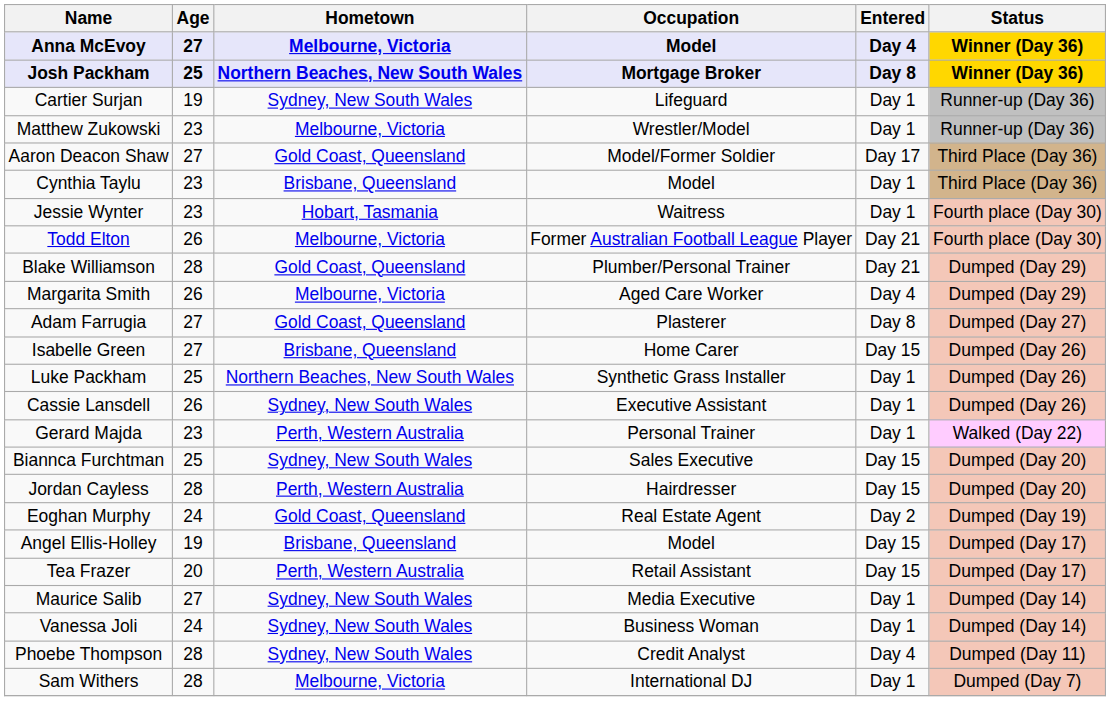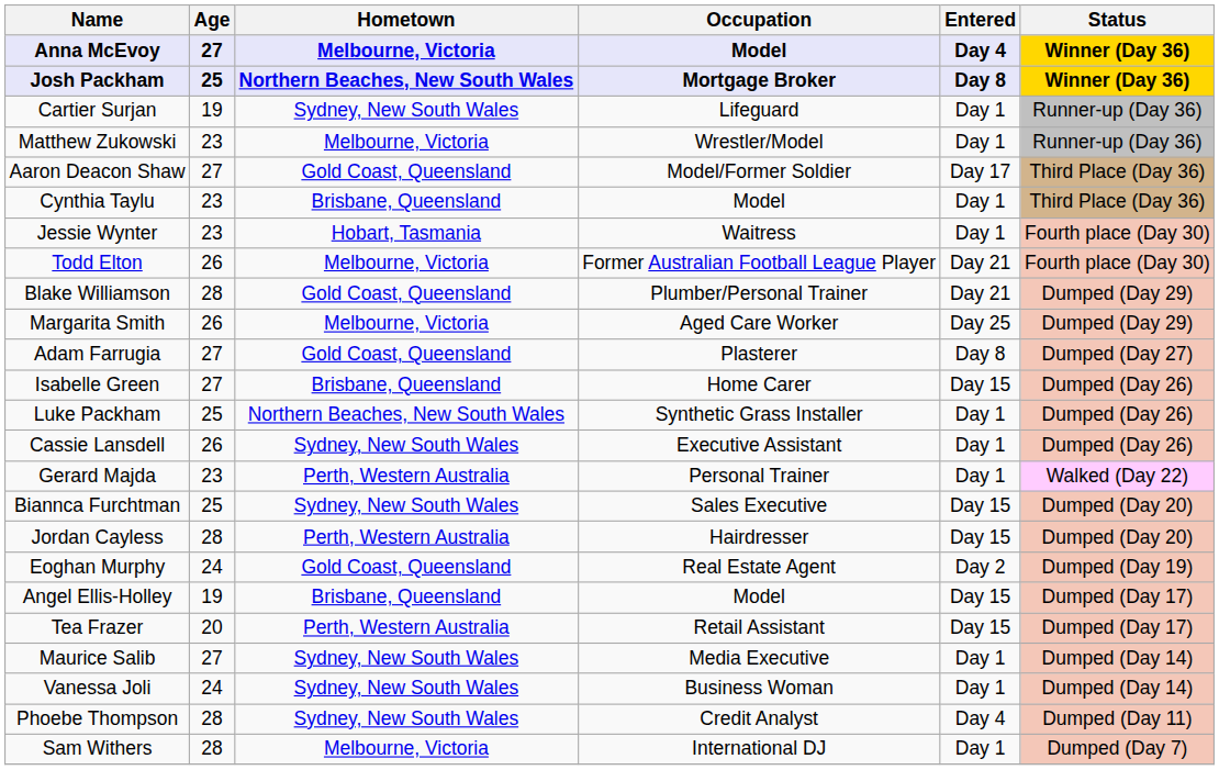 <table class="wikitable sortable" style="text-align:center">
 <tr>
 <th>Name</th>
 <th>Age</th>
 <th>Hometown</th>
 <th>Occupation</th>
 <th>Entered</th>
 <th>Status</th>
 </tr>
 <tr>
 <td style="background:lavender;"><strong>Anna McEvoy</strong></td>
 <td style="background:lavender;"><strong>27</strong></td>
 <td style="background:lavender;"><strong><a href='#'>Melbourne, Victoria</a></strong></td>
 <td style="background:lavender;"><strong>Model</strong></td>
 <td style="background:lavender;"><strong>Day 4</strong></td>
 <td style="background:gold;"><strong>Winner (Day 36)</strong></td>
 </tr>
 <tr>
 <td style="background:lavender;"><strong>Josh Packham</strong></td>
 <td style="background:lavender;"><strong>25</strong></td>
 <td style="background:lavender;"><strong><a href='#'>Northern Beaches, New South Wales</a></strong></td>
 <td style="background:lavender;"><strong>Mortgage Broker</strong></td>
 <td style="background:lavender;"><strong>Day 8</strong></td>
 <td style="background:gold;"><strong>Winner (Day 36)</strong></td>
 </tr>
 <tr>
 <td>Cartier Surjan</td>
 <td>19</td>
 <td><a href='#'>Sydney, New South Wales</a></td>
 <td>Lifeguard</td>
 <td>Day 1</td>
 <td style="background:silver;">Runner-up (Day 36)</td>
 </tr>
 <tr>
 <td>Matthew Zukowski</td>
 <td>23</td>
 <td><a href='#'>Melbourne, Victoria</a></td>
 <td>Wrestler/Model</td>
 <td>Day 1</td>
 <td style="background:silver;">Runner-up (Day 36)</td>
 </tr>
 <tr>
 <td>Aaron Deacon Shaw</td>
 <td>27</td>
 <td><a href='#'>Gold Coast, Queensland</a></td>
 <td>Model/Former Soldier</td>
 <td>Day 17</td>
 <td style="background:tan;">Third Place (Day 36)</td>
 </tr>
 <tr>
 <td>Cynthia Taylu</td>
 <td>23</td>
 <td><a href='#'>Brisbane, Queensland</a></td>
 <td>Model</td>
 <td>Day 1</td>
 <td style="background:tan;">Third Place (Day 36)</td>
 </tr>
 <tr>
 <td>Jessie Wynter</td>
 <td>23</td>
 <td><a href='#'>Hobart, Tasmania</a></td>
 <td>Waitress</td>
 <td>Day 1</td>
 <td style="background:#f4c7b8;">Fourth place (Day 30)</td>
 </tr>
 <tr>
 <td><a href='#'>Todd Elton</a></td>
 <td>26</td>
 <td><a href='#'>Melbourne, Victoria</a></td>
 <td>Former <a href='#'>Australian Football League</a> Player</td>
 <td>Day 21</td>
 <td style="background:#f4c7b8;">Fourth place (Day 30)</td>
 </tr>
 <tr>
 <td>Blake Williamson</td>
 <td>28</td>
 <td><a href='#'>Gold Coast, Queensland</a></td>
 <td>Plumber/Personal Trainer</td>
 <td>Day 21</td>
 <td style="background:#f4c7b8;">Dumped (Day 29)</td>
 </tr>
 <tr>
 <td>Margarita Smith</td>
 <td>26</td>
 <td><a href='#'>Melbourne, Victoria</a></td>
 <td>Aged Care Worker</td>
-<td>Day 4</td>
+<td>Day 25</td>
 <td style="background:#f4c7b8;">Dumped (Day 29)</td>
 </tr>
 <tr>
 <td>Adam Farrugia</td>
 <td>27</td>
 <td><a href='#'>Gold Coast, Queensland</a></td>
 <td>Plasterer</td>
 <td>Day 8</td>
 <td style="background:#f4c7b8;">Dumped (Day 27)</td>
 </tr>
 <tr>
 <td>Isabelle Green</td>
 <td>27</td>
 <td><a href='#'>Brisbane, Queensland</a></td>
 <td>Home Carer</td>
 <td>Day 15</td>
 <td style="background:#f4c7b8;">Dumped (Day 26)</td>
 </tr>
 <tr>
 <td>Luke Packham</td>
 <td>25</td>
 <td><a href='#'>Northern Beaches, New South Wales</a></td>
 <td>Synthetic Grass Installer</td>
 <td>Day 1</td>
 <td style="background:#f4c7b8;">Dumped (Day 26)</td>
 </tr>
 <tr>
 <td>Cassie Lansdell</td>
 <td>26</td>
 <td><a href='#'>Sydney, New South Wales</a></td>
 <td>Executive Assistant</td>
 <td>Day 1</td>
 <td style="background:#f4c7b8;">Dumped (Day 26)</td>
 </tr>
 <tr>
 <td>Gerard Majda</td>
 <td>23</td>
 <td><a href='#'>Perth, Western Australia</a></td>
 <td>Personal Trainer</td>
 <td>Day 1</td>
 <td style="background:#fcf;">Walked (Day 22)</td>
 </tr>
 <tr>
 <td>Biannca Furchtman</td>
 <td>25</td>
 <td><a href='#'>Sydney, New South Wales</a></td>
 <td>Sales Executive</td>
 <td>Day 15</td>
 <td style="background:#f4c7b8;">Dumped (Day 20)</td>
 </tr>
 <tr>
 <td>Jordan Cayless</td>
 <td>28</td>
 <td><a href='#'>Perth, Western Australia</a></td>
 <td>Hairdresser</td>
 <td>Day 15</td>
 <td style="background:#f4c7b8;">Dumped (Day 20)</td>
 </tr>
 <tr>
 <td>Eoghan Murphy</td>
 <td>24</td>
 <td><a href='#'>Gold Coast, Queensland</a></td>
 <td>Real Estate Agent</td>
 <td>Day 2</td>
 <td style="background:#f4c7b8;">Dumped (Day 19)</td>
 </tr>
 <tr>
 <td>Angel Ellis-Holley</td>
 <td>19</td>
 <td><a href='#'>Brisbane, Queensland</a></td>
 <td>Model</td>
 <td>Day 15</td>
 <td style="background:#f4c7b8; ">Dumped (Day 17)</td>
 </tr>
 <tr>
 <td>Tea Frazer</td>
 <td>20</td>
 <td><a href='#'>Perth, Western Australia</a></td>
 <td>Retail Assistant</td>
 <td>Day 15</td>
 <td style="background:#f4c7b8;">Dumped (Day 17)</td>
 </tr>
 <tr>
 <td>Maurice Salib</td>
 <td>27</td>
 <td><a href='#'>Sydney, New South Wales</a></td>
 <td>Media Executive</td>
 <td>Day 1</td>
 <td style="background:#f4c7b8;">Dumped (Day 14)</td>
 </tr>
 <tr>
 <td>Vanessa Joli</td>
 <td>24</td>
 <td><a href='#'>Sydney, New South Wales</a></td>
 <td>Business Woman</td>
 <td>Day 1</td>
 <td style="background:#f4c7b8;">Dumped (Day 14)</td>
 </tr>
 <tr>
 <td>Phoebe Thompson</td>
 <td>28</td>
 <td><a href='#'>Sydney, New South Wales</a></td>
 <td>Credit Analyst</td>
 <td>Day 4</td>
 <td style="background:#f4c7b8;">Dumped (Day 11)</td>
 </tr>
 <tr>
 <td>Sam Withers</td>
 <td>28</td>
 <td><a href='#'>Melbourne, Victoria</a></td>
 <td>International DJ</td>
 <td>Day 1</td>
 <td style="background:#f4c7b8;">Dumped (Day 7)</td>
 </tr>
 <tr>
 </tr>
 </table>
